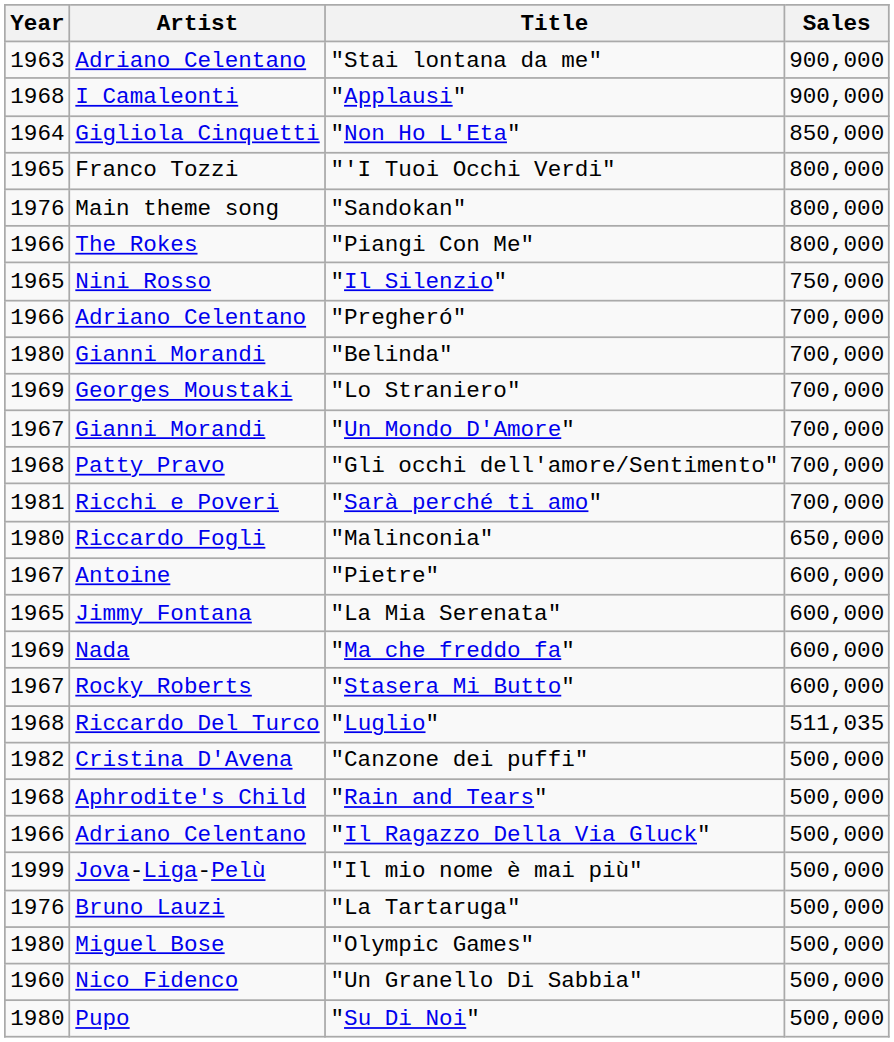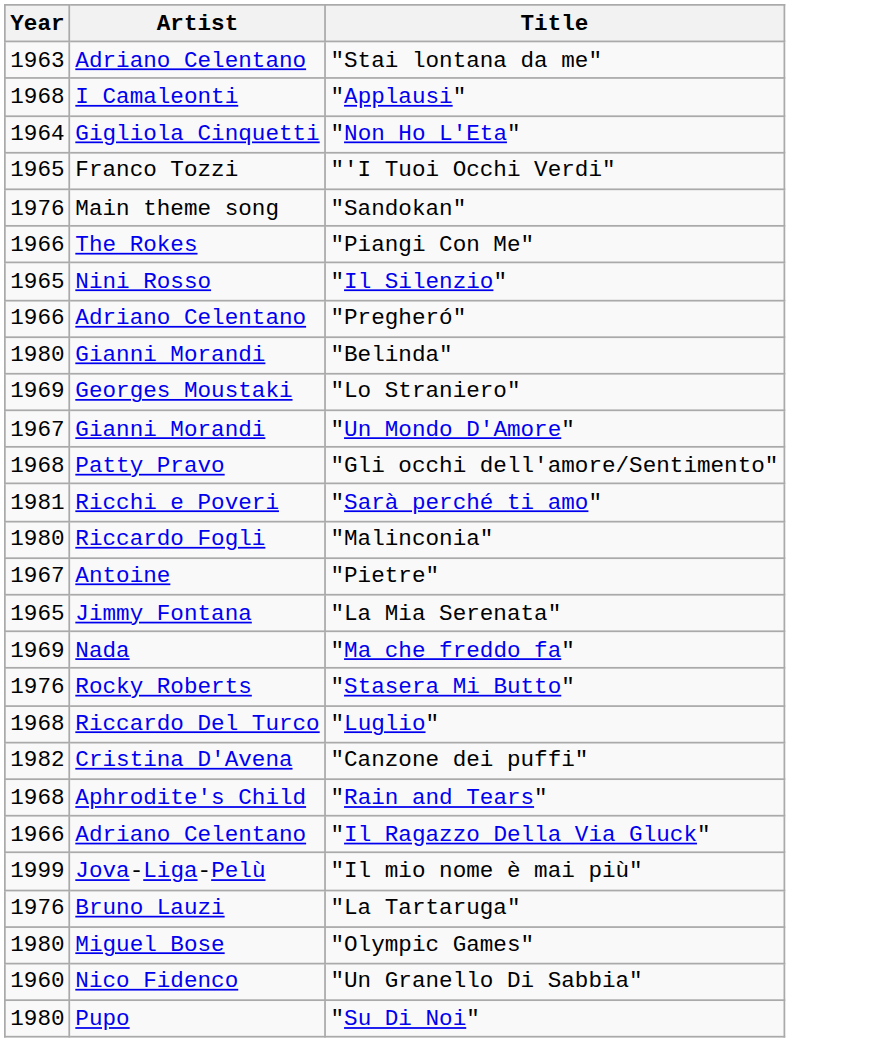 <table class="wikitable">
 <tr>
 <th>Year</th>
 <th>Artist</th>
 <th>Title</th>
-<th>Sales</th>
 </tr>
 <tr>
 <td>1963</td>
 <td><a href='#'>Adriano Celentano</a></td>
 <td>"Stai lontana da me"</td>
-<td>900,000</td>
 </tr>
 <tr>
 <td>1968</td>
 <td><a href='#'>I Camaleonti</a></td>
 <td>"<a href='#'>Applausi</a>"</td>
-<td>900,000</td>
 </tr>
 <tr>
 <td>1964</td>
 <td><a href='#'>Gigliola Cinquetti</a></td>
 <td>"<a href='#'>Non Ho L'Eta</a>"</td>
-<td>850,000</td>
 </tr>
 <tr>
 <td>1965</td>
 <td>Franco Tozzi</td>
 <td>"'I Tuoi Occhi Verdi"</td>
-<td>800,000</td>
 </tr>
 <tr>
 <td>1976</td>
 <td>Main theme song</td>
 <td>"Sandokan"</td>
-<td>800,000</td>
 </tr>
 <tr>
 <td>1966</td>
 <td><a href='#'>The Rokes</a></td>
 <td>"Piangi Con Me"</td>
-<td>800,000</td>
 </tr>
 <tr>
 <td>1965</td>
 <td><a href='#'>Nini Rosso</a></td>
 <td>"<a href='#'>Il Silenzio</a>"</td>
-<td>750,000</td>
 </tr>
 <tr>
 <td>1966</td>
 <td><a href='#'>Adriano Celentano</a></td>
 <td>"Pregheró"</td>
-<td>700,000</td>
 </tr>
 <tr>
 <td>1980</td>
 <td><a href='#'>Gianni Morandi</a></td>
 <td>"Belinda"</td>
-<td>700,000</td>
 </tr>
 <tr>
 <td>1969</td>
 <td><a href='#'>Georges Moustaki</a></td>
 <td>"Lo Straniero"</td>
-<td>700,000</td>
 </tr>
 <tr>
 <td>1967</td>
 <td><a href='#'>Gianni Morandi</a></td>
 <td>"<a href='#'>Un Mondo D'Amore</a>"</td>
-<td>700,000</td>
 </tr>
 <tr>
 <td>1968</td>
 <td><a href='#'>Patty Pravo</a></td>
 <td>"Gli occhi dell'amore/Sentimento"</td>
-<td>700,000</td>
 </tr>
 <tr>
 <td>1981</td>
 <td><a href='#'>Ricchi e Poveri</a></td>
 <td>"<a href='#'>Sarà perché ti amo</a>"</td>
-<td>700,000</td>
 </tr>
 <tr>
 <td>1980</td>
 <td><a href='#'>Riccardo Fogli</a></td>
 <td>"Malinconia"</td>
-<td>650,000</td>
 </tr>
 <tr>
 <td>1967</td>
 <td><a href='#'>Antoine</a></td>
 <td>"Pietre"</td>
-<td>600,000</td>
 </tr>
 <tr>
 <td>1965</td>
 <td><a href='#'>Jimmy Fontana</a></td>
 <td>"La Mia Serenata"</td>
-<td>600,000</td>
 </tr>
 <tr>
 <td>1969</td>
 <td><a href='#'>Nada</a></td>
 <td>"<a href='#'>Ma che freddo fa</a>"</td>
-<td>600,000</td>
 </tr>
 <tr>
-<td>1967</td>
+<td>1976</td>
 <td><a href='#'>Rocky Roberts</a></td>
 <td>"<a href='#'>Stasera Mi Butto</a>"</td>
-<td>600,000</td>
 </tr>
 <tr>
 <td>1968</td>
 <td><a href='#'>Riccardo Del Turco</a></td>
 <td>"<a href='#'>Luglio</a>"</td>
-<td>511,035</td>
 </tr>
 <tr>
 <td>1982</td>
 <td><a href='#'>Cristina D'Avena</a></td>
 <td>"Canzone dei puffi"</td>
-<td>500,000</td>
 </tr>
 <tr>
 <td>1968</td>
 <td><a href='#'>Aphrodite's Child</a></td>
 <td>"<a href='#'>Rain and Tears</a>"</td>
-<td>500,000</td>
 </tr>
 <tr>
 <td>1966</td>
 <td><a href='#'>Adriano Celentano</a></td>
 <td>"<a href='#'>Il Ragazzo Della Via Gluck</a>"</td>
-<td>500,000</td>
 </tr>
 <tr>
 <td>1999</td>
 <td><a href='#'>Jova</a>-<a href='#'>Liga</a>-<a href='#'>Pelù</a></td>
 <td>"Il mio nome è mai più"</td>
-<td>500,000</td>
 </tr>
 <tr>
 <td>1976</td>
 <td><a href='#'>Bruno Lauzi</a></td>
 <td>"La Tartaruga"</td>
-<td>500,000</td>
 </tr>
 <tr>
 <td>1980</td>
 <td><a href='#'>Miguel Bose</a></td>
 <td>"Olympic Games"</td>
-<td>500,000</td>
 </tr>
 <tr>
 <td>1960</td>
 <td><a href='#'>Nico Fidenco</a></td>
 <td>"Un Granello Di Sabbia"</td>
-<td>500,000</td>
 </tr>
 <tr>
 <td>1980</td>
 <td><a href='#'>Pupo</a></td>
 <td>"<a href='#'>Su Di Noi</a>"</td>
-<td>500,000</td>
 </tr>
 </table>
